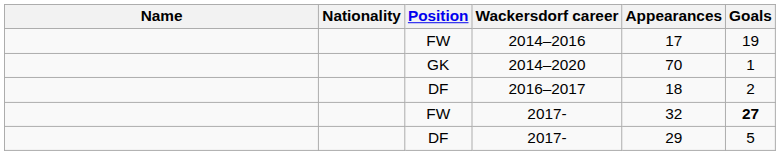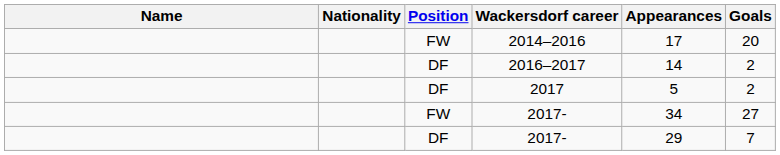 <table class="wikitable sortable" style="text-align: center;">
 <tr>
 <th style="width:20em">Name</th>
 <th>Nationality</th>
 <th><a href='#'>Position</a></th>
 <th>Wackersdorf career</th>
 <th>Appearances</th>
 <th>Goals</th>
 </tr>
 <tr>
 <td align="left"></td>
 <td align="left"></td>
 <td>FW</td>
 <td>2014–2016</td>
 <td>17</td>
-<td>19</td>
-</tr>
-<tr>
-<td align="left"><strong></strong></td>
-<td align="left"></td>
-<td>GK</td>
-<td>2014–2020</td>
-<td>70</td>
-<td>1</td>
+<td>20</td>
 </tr>
 <tr>
 <td align="left"></td>
 <td align="left"></td>
 <td>DF</td>
 <td>2016–2017</td>
-<td>18</td>
+<td>14</td>
+<td>2</td>
+</tr>
+<tr>
+<td align="left"></td>
+<td align="left"></td>
+<td>DF</td>
+<td>2017</td>
+<td>5</td>
 <td>2</td>
 </tr>
 <tr>
 <td align="left"><strong></strong></td>
 <td align="left"></td>
 <td>FW</td>
 <td>2017-</td>
-<td>32</td>
-<td><strong>27</strong></td>
+<td>34</td>
+<td>27</td>
 </tr>
 <tr>
 <td align="left"><strong></strong></td>
 <td align="left"></td>
 <td>DF</td>
 <td>2017-</td>
 <td>29</td>
-<td>5</td>
+<td>7</td>
 </tr>
 </table>
